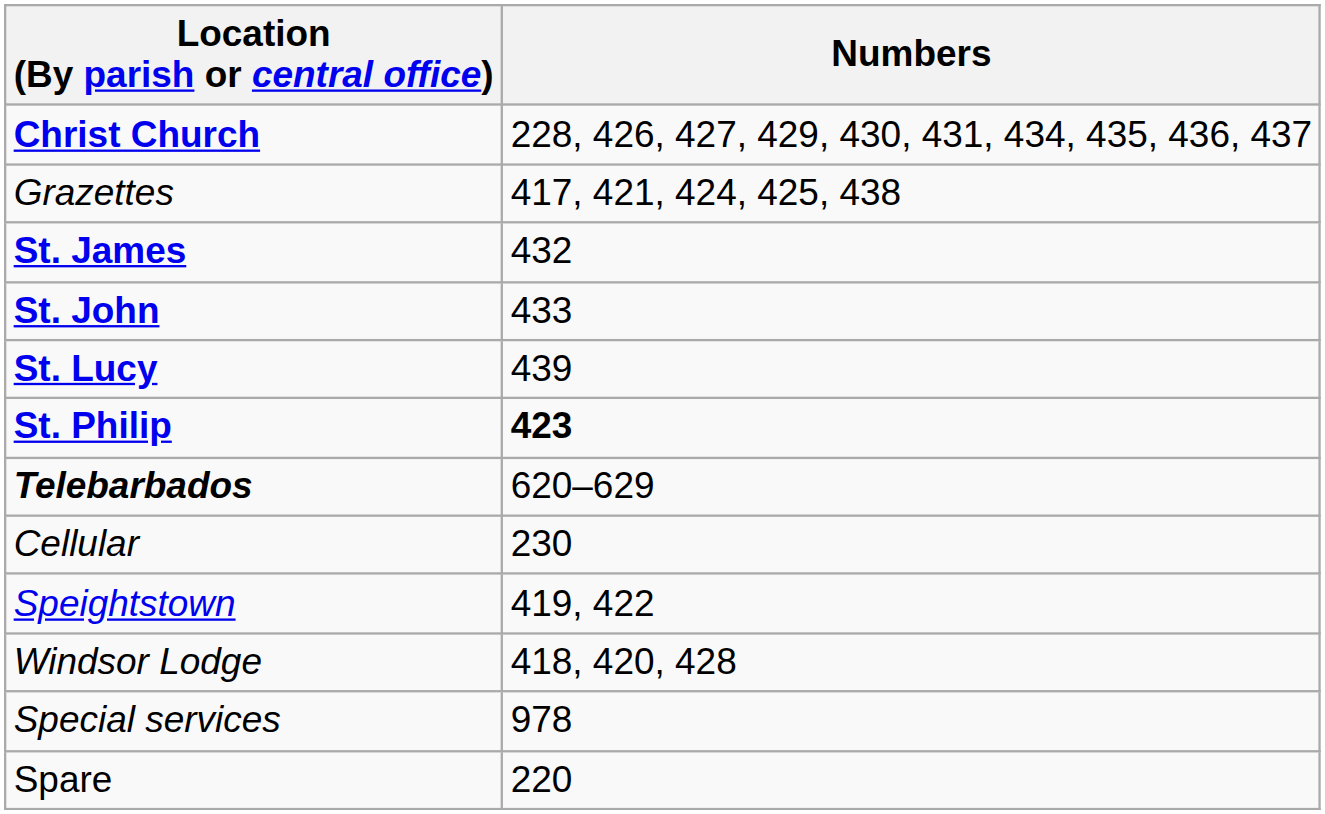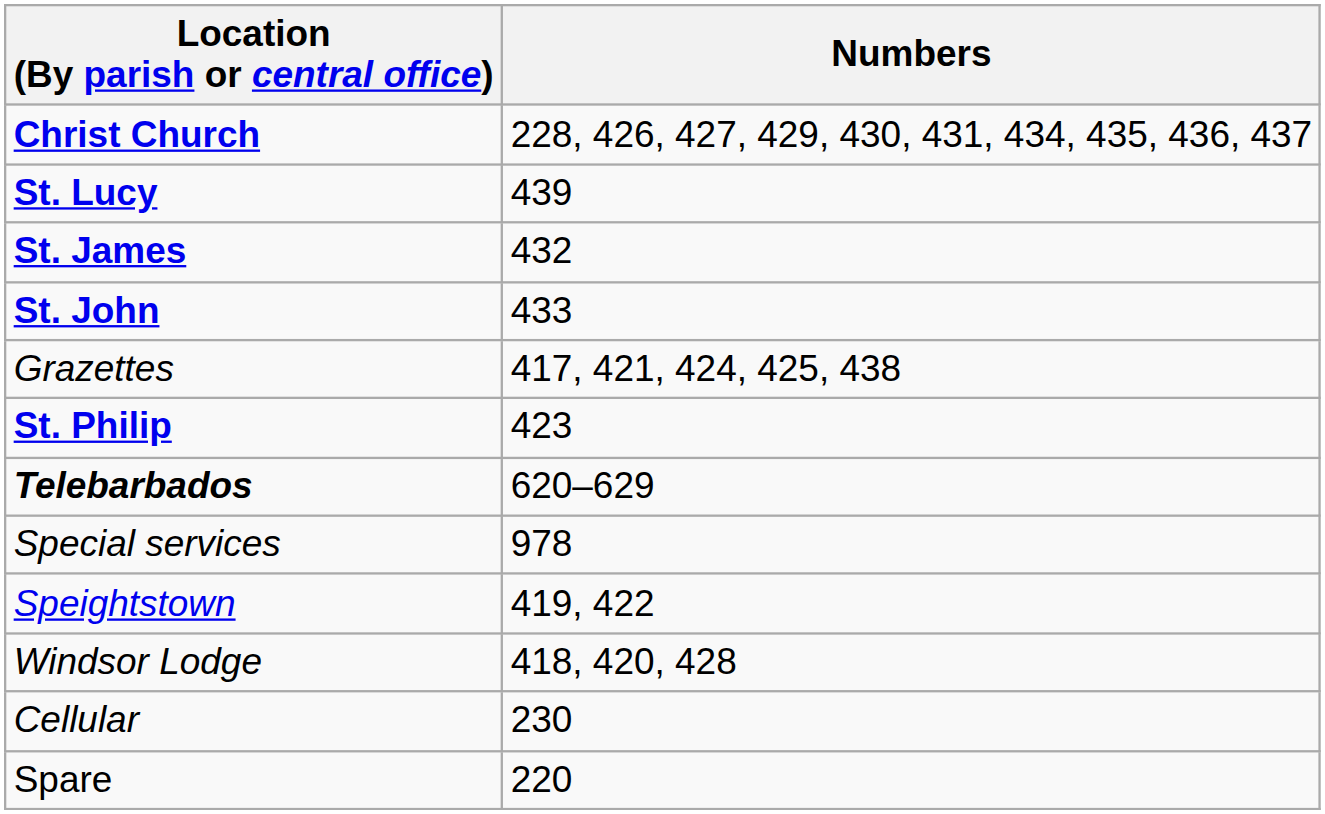 <table class="wikitable">
 <tr>
 <th>Location<br>(By <strong><a href='#'>parish</a></strong> or <em><a href='#'>central office</a></em>)</th>
 <th>Numbers</th>
 </tr>
 <tr>
 <td><strong><a href='#'>Christ Church</a></strong></td>
 <td>228, 426, 427, 429, 430, 431, 434, 435, 436, 437</td>
 </tr>
 <tr>
-<td><em>Grazettes</em></td>
-<td>417, 421, 424, 425, 438</td>
+<td><strong><a href='#'>St. Lucy</a></strong></td>
+<td>439</td>
 </tr>
 <tr>
 <td><strong><a href='#'>St. James</a></strong></td>
 <td>432</td>
 </tr>
 <tr>
 <td><strong><a href='#'>St. John</a></strong></td>
 <td>433</td>
 </tr>
 <tr>
-<td><strong><a href='#'>St. Lucy</a></strong></td>
-<td>439</td>
+<td><em>Grazettes</em></td>
+<td>417, 421, 424, 425, 438</td>
 </tr>
 <tr>
 <td><strong><a href='#'>St. Philip</a></strong></td>
-<td><strong>423</strong></td>
+<td>423</td>
 </tr>
 <tr>
 <td><strong><em>Telebarbados</em></strong></td>
 <td>620–629</td>
 </tr>
 <tr>
-<td><em>Cellular</em></td>
-<td>230</td>
+<td><em>Special services</em></td>
+<td>978</td>
 </tr>
 <tr>
 <td><em><a href='#'>Speightstown</a></em></td>
 <td>419, 422</td>
 </tr>
 <tr>
 <td><em>Windsor Lodge</em></td>
 <td>418, 420, 428</td>
 </tr>
 <tr>
-<td><em>Special services</em></td>
-<td>978</td>
+<td><em>Cellular</em></td>
+<td>230</td>
 </tr>
 <tr>
 <td>Spare</td>
 <td>220</td>
 </tr>
 </table>
